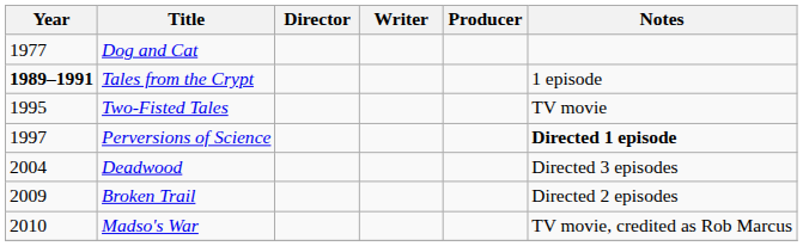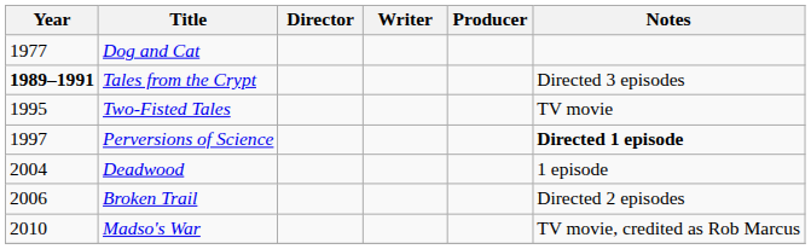 <table class="wikitable">
 <tr>
 <th>Year</th>
 <th>Title</th>
 <th style="width:65px;">Director</th>
 <th style="width:65px;">Writer</th>
 <th style="width:65px;">Producer</th>
 <th>Notes</th>
 </tr>
 <tr>
 <td>1977</td>
 <td><em><a href='#'>Dog and Cat</a></em></td>
 <td></td>
 <td></td>
 <td></td>
 <td></td>
 </tr>
 <tr>
 <td><strong>1989–1991</strong></td>
 <td><em><a href='#'>Tales from the Crypt</a></em></td>
 <td></td>
 <td></td>
 <td></td>
-<td>1 episode</td>
+<td>Directed 3 episodes</td>
 </tr>
 <tr>
 <td>1995</td>
 <td><em><a href='#'>Two-Fisted Tales</a></em></td>
 <td></td>
 <td></td>
 <td></td>
 <td>TV movie</td>
 </tr>
 <tr>
 <td>1997</td>
 <td><em><a href='#'>Perversions of Science</a></em></td>
 <td></td>
 <td></td>
 <td></td>
 <td><strong>Directed 1 episode</strong></td>
 </tr>
 <tr>
 <td>2004</td>
 <td><em><a href='#'>Deadwood</a></em></td>
 <td></td>
 <td></td>
 <td></td>
-<td>Directed 3 episodes</td>
+<td>1 episode</td>
 </tr>
 <tr>
-<td>2009</td>
+<td>2006</td>
 <td><em><a href='#'>Broken Trail</a></em></td>
 <td></td>
 <td></td>
 <td></td>
 <td>Directed 2 episodes</td>
 </tr>
 <tr>
 <td>2010</td>
 <td><em><a href='#'>Madso's War</a></em></td>
 <td></td>
 <td></td>
 <td></td>
 <td>TV movie, credited as Rob Marcus</td>
 </tr>
 <tr>
 </tr>
 </table>
